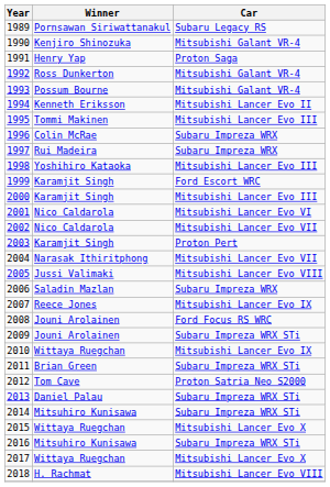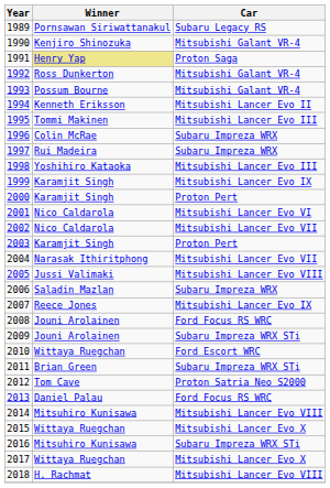 <table class="wikitable">
 <tr>
 <th>Year</th>
 <th>Winner</th>
 <th>Car</th>
 </tr>
 <tr>
 <td>1989</td>
 <td> <a href='#'>Pornsawan Siriwattanakul</a></td>
 <td><a href='#'>Subaru Legacy RS</a></td>
 </tr>
 <tr>
 <td>1990</td>
 <td> <a href='#'>Kenjiro Shinozuka</a></td>
 <td><a href='#'>Mitsubishi Galant VR-4</a></td>
 </tr>
 <tr>
 <td>1991</td>
-<td> <a href='#'>Henry Yap</a></td>
+<td style="background: khaki;"> <a href='#'>Henry Yap</a></td>
 <td><a href='#'>Proton Saga</a></td>
 </tr>
 <tr>
 <td><a href='#'>1992</a></td>
 <td> <a href='#'>Ross Dunkerton</a></td>
 <td><a href='#'>Mitsubishi Galant VR-4</a></td>
 </tr>
 <tr>
 <td><a href='#'>1993</a></td>
 <td> <a href='#'>Possum Bourne</a></td>
 <td><a href='#'>Mitsubishi Galant VR-4</a></td>
 </tr>
 <tr>
 <td><a href='#'>1994</a></td>
 <td> <a href='#'>Kenneth Eriksson</a></td>
 <td><a href='#'>Mitsubishi Lancer Evo II</a></td>
 </tr>
 <tr>
 <td><a href='#'>1995</a></td>
 <td> <a href='#'>Tommi Makinen</a></td>
 <td><a href='#'>Mitsubishi Lancer Evo III</a></td>
 </tr>
 <tr>
 <td><a href='#'>1996</a></td>
 <td> <a href='#'>Colin McRae</a></td>
 <td><a href='#'>Subaru Impreza WRX</a></td>
 </tr>
 <tr>
 <td><a href='#'>1997</a></td>
 <td> <a href='#'>Rui Madeira</a></td>
 <td><a href='#'>Subaru Impreza WRX</a></td>
 </tr>
 <tr>
 <td><a href='#'>1998</a></td>
 <td> <a href='#'>Yoshihiro Kataoka</a></td>
 <td><a href='#'>Mitsubishi Lancer Evo III</a></td>
 </tr>
 <tr>
 <td><a href='#'>1999</a></td>
 <td> <a href='#'>Karamjit Singh</a></td>
-<td><a href='#'>Ford Escort WRC</a></td>
+<td><a href='#'>Mitsubishi Lancer Evo IX</a></td>
 </tr>
 <tr>
 <td><a href='#'>2000</a></td>
 <td> <a href='#'>Karamjit Singh</a></td>
-<td><a href='#'>Mitsubishi Lancer Evo III</a></td>
+<td><a href='#'>Proton Pert</a></td>
 </tr>
 <tr>
 <td><a href='#'>2001</a></td>
 <td> <a href='#'>Nico Caldarola</a></td>
 <td><a href='#'>Mitsubishi Lancer Evo VI</a></td>
 </tr>
 <tr>
 <td><a href='#'>2002</a></td>
 <td> <a href='#'>Nico Caldarola</a></td>
 <td><a href='#'>Mitsubishi Lancer Evo VII</a></td>
 </tr>
 <tr>
 <td><a href='#'>2003</a></td>
 <td> <a href='#'>Karamjit Singh</a></td>
 <td><a href='#'>Proton Pert</a></td>
 </tr>
 <tr>
 <td>2004</td>
 <td> <a href='#'>Narasak Ithiritphong</a></td>
 <td><a href='#'>Mitsubishi Lancer Evo VII</a></td>
 </tr>
 <tr>
 <td><a href='#'>2005</a></td>
 <td> <a href='#'>Jussi Valimaki</a></td>
 <td><a href='#'>Mitsubishi Lancer Evo VIII</a></td>
 </tr>
 <tr>
 <td>2006</td>
 <td> <a href='#'>Saladin Mazlan</a></td>
 <td><a href='#'>Subaru Impreza WRX</a></td>
 </tr>
 <tr>
 <td>2007</td>
 <td> <a href='#'>Reece Jones</a></td>
 <td><a href='#'>Mitsubishi Lancer Evo IX</a></td>
 </tr>
 <tr>
 <td>2008</td>
 <td> <a href='#'>Jouni Arolainen</a></td>
 <td><a href='#'>Ford Focus RS WRC</a></td>
 </tr>
 <tr>
 <td>2009</td>
 <td> <a href='#'>Jouni Arolainen</a></td>
 <td><a href='#'>Subaru Impreza WRX STi</a></td>
 </tr>
 <tr>
 <td>2010</td>
 <td> <a href='#'>Wittaya Ruegchan</a></td>
-<td><a href='#'>Mitsubishi Lancer Evo IX</a></td>
+<td><a href='#'>Ford Escort WRC</a></td>
 </tr>
 <tr>
 <td>2011</td>
 <td> <a href='#'>Brian Green</a></td>
 <td><a href='#'>Subaru Impreza WRX STi</a></td>
 </tr>
 <tr>
 <td>2012</td>
 <td> <a href='#'>Tom Cave</a></td>
 <td><a href='#'>Proton Satria Neo S2000</a></td>
 </tr>
 <tr>
 <td><a href='#'>2013</a></td>
 <td> <a href='#'>Daniel Palau</a></td>
-<td><a href='#'>Subaru Impreza WRX STi</a></td>
+<td><a href='#'>Ford Focus RS WRC</a></td>
 </tr>
 <tr>
 <td>2014</td>
 <td> <a href='#'>Mitsuhiro Kunisawa</a></td>
-<td><a href='#'>Subaru Impreza WRX STi</a></td>
+<td><a href='#'>Mitsubishi Lancer Evo VIII</a></td>
 </tr>
 <tr>
 <td>2015</td>
 <td> <a href='#'>Wittaya Ruegchan</a></td>
 <td><a href='#'>Mitsubishi Lancer Evo X</a></td>
 </tr>
 <tr>
 <td>2016</td>
 <td> <a href='#'>Mitsuhiro Kunisawa</a></td>
 <td><a href='#'>Subaru Impreza WRX STi</a></td>
 </tr>
 <tr>
 <td>2017</td>
 <td> <a href='#'>Wittaya Ruegchan</a></td>
 <td><a href='#'>Mitsubishi Lancer Evo X</a></td>
 </tr>
 <tr>
 <td>2018</td>
 <td> <a href='#'>H. Rachmat</a></td>
 <td><a href='#'>Mitsubishi Lancer Evo VIII</a></td>
 </tr>
 <tr>
 </tr>
 </table>
